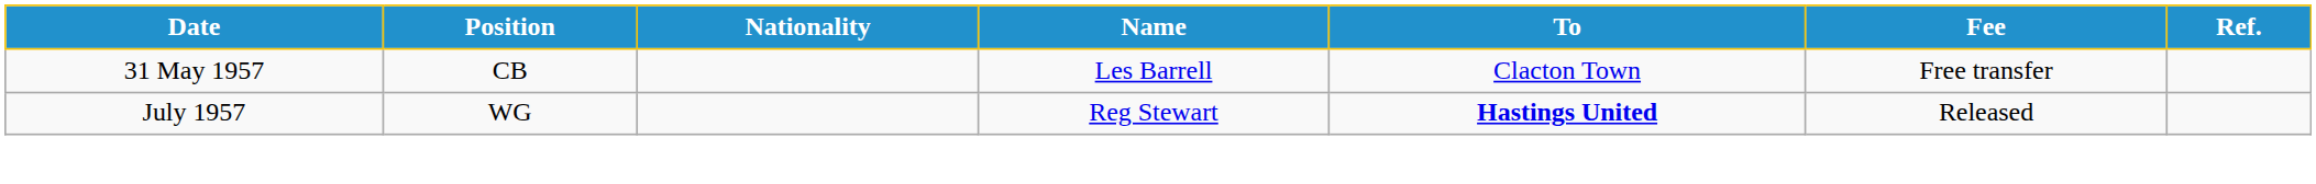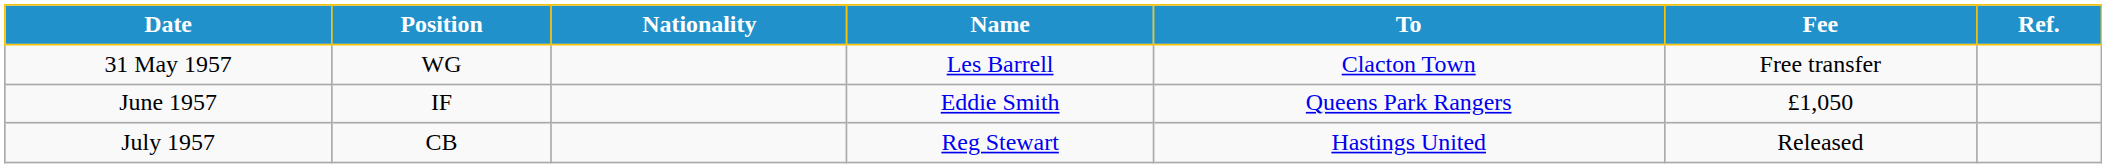 <table class="wikitable" style="text-align:center; font-size:90%; width:100%;">
 <tr>
 <th style="background:#2191CC; color:white; border:1px solid #F7C408; text-align:center;">Date</th>
 <th style="background:#2191CC; color:white; border:1px solid #F7C408; text-align:center;">Position</th>
 <th style="background:#2191CC; color:white; border:1px solid #F7C408; text-align:center;">Nationality</th>
 <th style="background:#2191CC; color:white; border:1px solid #F7C408; text-align:center;">Name</th>
 <th style="background:#2191CC; color:white; border:1px solid #F7C408; text-align:center;">To</th>
 <th style="background:#2191CC; color:white; border:1px solid #F7C408; text-align:center;">Fee</th>
 <th style="background:#2191CC; color:white; border:1px solid #F7C408; text-align:center;">Ref.</th>
 </tr>
 <tr>
 <td>31 May 1957</td>
-<td>CB</td>
+<td>WG</td>
 <td></td>
 <td><a href='#'>Les Barrell</a></td>
 <td> <a href='#'>Clacton Town</a></td>
 <td>Free transfer</td>
 <td></td>
 </tr>
 <tr>
+<td>June 1957</td>
+<td>IF</td>
+<td></td>
+<td><a href='#'>Eddie Smith</a></td>
+<td> <a href='#'>Queens Park Rangers</a></td>
+<td>£1,050</td>
+<td></td>
+</tr>
+<tr>
 <td>July 1957</td>
-<td>WG</td>
+<td>CB</td>
 <td></td>
 <td><a href='#'>Reg Stewart</a></td>
-<td><strong> <a href='#'>Hastings United</a></strong></td>
+<td> <a href='#'>Hastings United</a></td>
 <td>Released</td>
 <td></td>
 </tr>
 </table>
